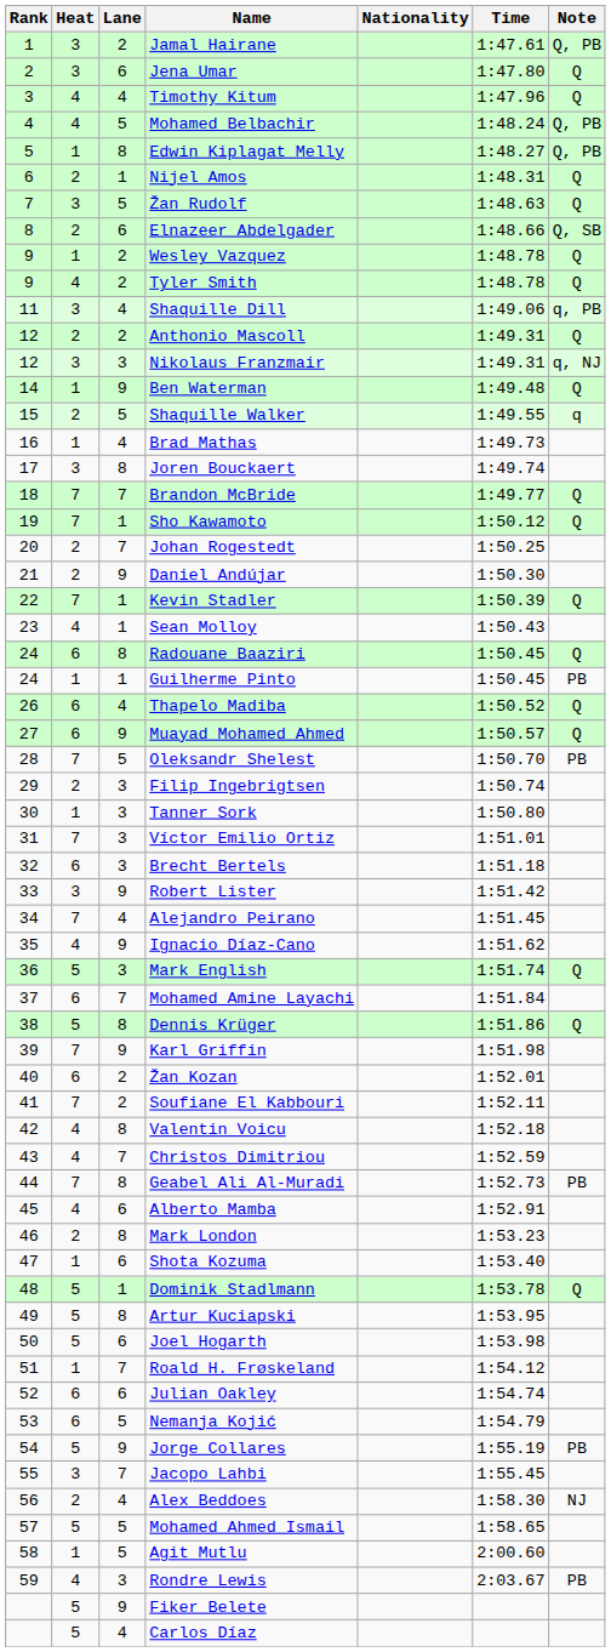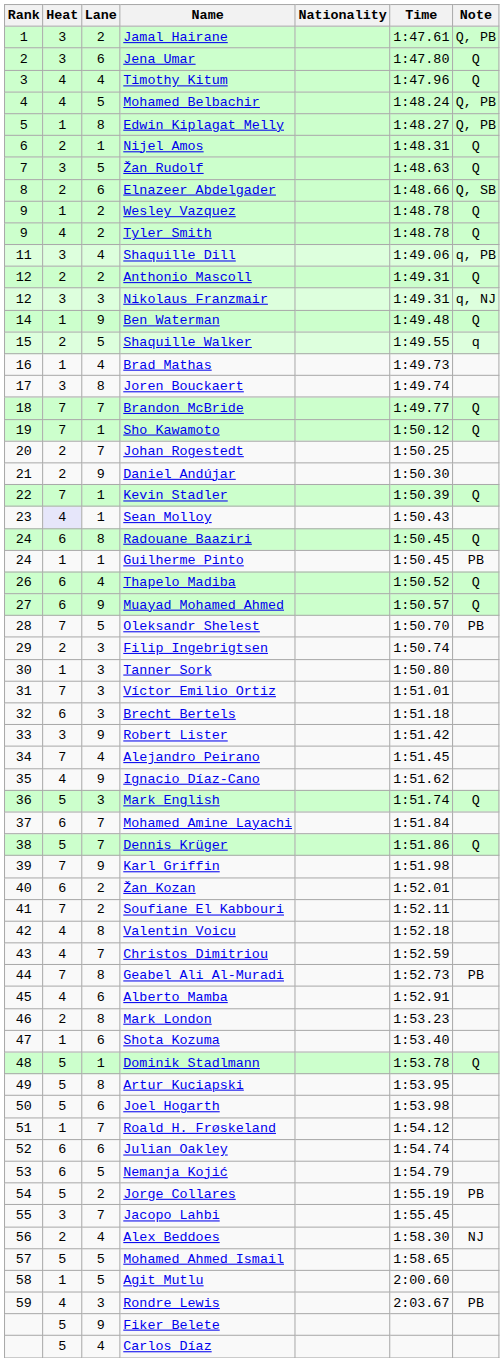 <table class="wikitable sortable" style="text-align:center">
 <tr>
 <th>Rank</th>
 <th>Heat</th>
 <th>Lane</th>
 <th>Name</th>
 <th>Nationality</th>
 <th>Time</th>
 <th>Note</th>
 </tr>
 <tr bgcolor=ccffcc>
 <td>1</td>
 <td>3</td>
 <td>2</td>
 <td align=left><a href='#'>Jamal Hairane</a></td>
 <td align=left></td>
 <td>1:47.61</td>
 <td>Q, PB</td>
 </tr>
 <tr bgcolor=ccffcc>
 <td>2</td>
 <td>3</td>
 <td>6</td>
 <td align=left><a href='#'>Jena Umar</a></td>
 <td align=left></td>
 <td>1:47.80</td>
 <td>Q</td>
 </tr>
 <tr bgcolor=ccffcc>
 <td>3</td>
 <td>4</td>
 <td>4</td>
 <td align=left><a href='#'>Timothy Kitum</a></td>
 <td align=left></td>
 <td>1:47.96</td>
 <td>Q</td>
 </tr>
 <tr bgcolor=ccffcc>
 <td>4</td>
 <td>4</td>
 <td>5</td>
 <td align=left><a href='#'>Mohamed Belbachir</a></td>
 <td align=left></td>
 <td>1:48.24</td>
 <td>Q, PB</td>
 </tr>
 <tr bgcolor=ccffcc>
 <td>5</td>
 <td>1</td>
 <td>8</td>
 <td align=left><a href='#'>Edwin Kiplagat Melly</a></td>
 <td align=left></td>
 <td>1:48.27</td>
 <td>Q, PB</td>
 </tr>
 <tr bgcolor=ccffcc>
 <td>6</td>
 <td>2</td>
 <td>1</td>
 <td align=left><a href='#'>Nijel Amos</a></td>
 <td align=left></td>
 <td>1:48.31</td>
 <td>Q</td>
 </tr>
 <tr bgcolor=ccffcc>
 <td>7</td>
 <td>3</td>
 <td>5</td>
 <td align=left><a href='#'>Žan Rudolf</a></td>
 <td align=left></td>
 <td>1:48.63</td>
 <td>Q</td>
 </tr>
 <tr bgcolor=ccffcc>
 <td>8</td>
 <td>2</td>
 <td>6</td>
 <td align=left><a href='#'>Elnazeer Abdelgader</a></td>
 <td align=left></td>
 <td>1:48.66</td>
 <td>Q, SB</td>
 </tr>
 <tr bgcolor=ccffcc>
 <td>9</td>
 <td>1</td>
 <td>2</td>
 <td align=left><a href='#'>Wesley Vazquez</a></td>
 <td align=left></td>
 <td>1:48.78</td>
 <td>Q</td>
 </tr>
 <tr bgcolor=ccffcc>
 <td>9</td>
 <td>4</td>
 <td>2</td>
 <td align=left><a href='#'>Tyler Smith</a></td>
 <td align=left></td>
 <td>1:48.78</td>
 <td>Q</td>
 </tr>
 <tr bgcolor=ddffdd>
 <td>11</td>
 <td>3</td>
 <td>4</td>
 <td align=left><a href='#'>Shaquille Dill</a></td>
 <td align=left></td>
 <td>1:49.06</td>
 <td>q, PB</td>
 </tr>
 <tr bgcolor=ccffcc>
 <td>12</td>
 <td>2</td>
 <td>2</td>
 <td align=left><a href='#'>Anthonio Mascoll</a></td>
 <td align=left></td>
 <td>1:49.31</td>
 <td>Q</td>
 </tr>
 <tr bgcolor=ddffdd>
 <td>12</td>
 <td>3</td>
 <td>3</td>
 <td align=left><a href='#'>Nikolaus Franzmair</a></td>
 <td align=left></td>
 <td>1:49.31</td>
 <td>q, NJ</td>
 </tr>
 <tr bgcolor=ccffcc>
 <td>14</td>
 <td>1</td>
 <td>9</td>
 <td align=left><a href='#'>Ben Waterman</a></td>
 <td align=left></td>
 <td>1:49.48</td>
 <td>Q</td>
 </tr>
 <tr bgcolor=ddffdd>
 <td>15</td>
 <td>2</td>
 <td>5</td>
 <td align=left><a href='#'>Shaquille Walker</a></td>
 <td align=left></td>
 <td>1:49.55</td>
 <td>q</td>
 </tr>
 <tr>
 <td>16</td>
 <td>1</td>
 <td>4</td>
 <td align=left><a href='#'>Brad Mathas</a></td>
 <td align=left></td>
 <td>1:49.73</td>
 <td></td>
 </tr>
 <tr>
 <td>17</td>
 <td>3</td>
 <td>8</td>
 <td align=left><a href='#'>Joren Bouckaert</a></td>
 <td align=left></td>
 <td>1:49.74</td>
 <td></td>
 </tr>
 <tr bgcolor=ccffcc>
 <td>18</td>
 <td>7</td>
 <td>7</td>
 <td align=left><a href='#'>Brandon McBride</a></td>
 <td align=left></td>
 <td>1:49.77</td>
 <td>Q</td>
 </tr>
 <tr bgcolor=ccffcc>
 <td>19</td>
 <td>7</td>
 <td>1</td>
 <td align=left><a href='#'>Sho Kawamoto</a></td>
 <td align=left></td>
 <td>1:50.12</td>
 <td>Q</td>
 </tr>
 <tr>
 <td>20</td>
 <td>2</td>
 <td>7</td>
 <td align=left><a href='#'>Johan Rogestedt</a></td>
 <td align=left></td>
 <td>1:50.25</td>
 <td></td>
 </tr>
 <tr>
 <td>21</td>
 <td>2</td>
 <td>9</td>
 <td align=left><a href='#'>Daniel Andújar</a></td>
 <td align=left></td>
 <td>1:50.30</td>
 <td></td>
 </tr>
 <tr bgcolor=ccffcc>
 <td>22</td>
 <td>7</td>
 <td>1</td>
 <td align=left><a href='#'>Kevin Stadler</a></td>
 <td align=left></td>
 <td>1:50.39</td>
 <td>Q</td>
 </tr>
 <tr>
 <td>23</td>
-<td>4</td>
+<td style="background: lavender;">4</td>
 <td>1</td>
 <td align=left><a href='#'>Sean Molloy</a></td>
 <td align=left></td>
 <td>1:50.43</td>
 <td></td>
 </tr>
 <tr bgcolor=ccffcc>
 <td>24</td>
 <td>6</td>
 <td>8</td>
 <td align=left><a href='#'>Radouane Baaziri</a></td>
 <td align=left></td>
 <td>1:50.45</td>
 <td>Q</td>
 </tr>
 <tr>
 <td>24</td>
 <td>1</td>
 <td>1</td>
 <td align=left><a href='#'>Guilherme Pinto</a></td>
 <td align=left></td>
 <td>1:50.45</td>
 <td>PB</td>
 </tr>
 <tr bgcolor=ccffcc>
 <td>26</td>
 <td>6</td>
 <td>4</td>
 <td align=left><a href='#'>Thapelo Madiba</a></td>
 <td align=left></td>
 <td>1:50.52</td>
 <td>Q</td>
 </tr>
 <tr bgcolor=ccffcc>
 <td>27</td>
 <td>6</td>
 <td>9</td>
 <td align=left><a href='#'>Muayad Mohamed Ahmed</a></td>
 <td align=left></td>
 <td>1:50.57</td>
 <td>Q</td>
 </tr>
 <tr>
 <td>28</td>
 <td>7</td>
 <td>5</td>
 <td align=left><a href='#'>Oleksandr Shelest</a></td>
 <td align=left></td>
 <td>1:50.70</td>
 <td>PB</td>
 </tr>
 <tr>
 <td>29</td>
 <td>2</td>
 <td>3</td>
 <td align=left><a href='#'>Filip Ingebrigtsen</a></td>
 <td align=left></td>
 <td>1:50.74</td>
 <td></td>
 </tr>
 <tr>
 <td>30</td>
 <td>1</td>
 <td>3</td>
 <td align=left><a href='#'>Tanner Sork</a></td>
 <td align=left></td>
 <td>1:50.80</td>
 <td></td>
 </tr>
 <tr>
 <td>31</td>
 <td>7</td>
 <td>3</td>
 <td align=left><a href='#'>Víctor Emilio Ortiz</a></td>
 <td align=left></td>
 <td>1:51.01</td>
 <td></td>
 </tr>
 <tr>
 <td>32</td>
 <td>6</td>
 <td>3</td>
 <td align=left><a href='#'>Brecht Bertels</a></td>
 <td align=left></td>
 <td>1:51.18</td>
 <td></td>
 </tr>
 <tr>
 <td>33</td>
 <td>3</td>
 <td>9</td>
 <td align=left><a href='#'>Robert Lister</a></td>
 <td align=left></td>
 <td>1:51.42</td>
 <td></td>
 </tr>
 <tr>
 <td>34</td>
 <td>7</td>
 <td>4</td>
 <td align=left><a href='#'>Alejandro Peirano</a></td>
 <td align=left></td>
 <td>1:51.45</td>
 <td></td>
 </tr>
 <tr>
 <td>35</td>
 <td>4</td>
 <td>9</td>
 <td align=left><a href='#'>Ignacio Díaz-Cano</a></td>
 <td align=left></td>
 <td>1:51.62</td>
 <td></td>
 </tr>
 <tr bgcolor=ccffcc>
 <td>36</td>
 <td>5</td>
 <td>3</td>
 <td align=left><a href='#'>Mark English</a></td>
 <td align=left></td>
 <td>1:51.74</td>
 <td>Q</td>
 </tr>
 <tr>
 <td>37</td>
 <td>6</td>
 <td>7</td>
 <td align=left><a href='#'>Mohamed Amine Layachi</a></td>
 <td align=left></td>
 <td>1:51.84</td>
 <td></td>
 </tr>
 <tr bgcolor=ccffcc>
 <td>38</td>
 <td>5</td>
-<td>8</td>
+<td>7</td>
 <td align=left><a href='#'>Dennis Krüger</a></td>
 <td align=left></td>
 <td>1:51.86</td>
 <td>Q</td>
 </tr>
 <tr>
 <td>39</td>
 <td>7</td>
 <td>9</td>
 <td align=left><a href='#'>Karl Griffin</a></td>
 <td align=left></td>
 <td>1:51.98</td>
 <td></td>
 </tr>
 <tr>
 <td>40</td>
 <td>6</td>
 <td>2</td>
 <td align=left><a href='#'>Žan Kozan</a></td>
 <td align=left></td>
 <td>1:52.01</td>
 <td></td>
 </tr>
 <tr>
 <td>41</td>
 <td>7</td>
 <td>2</td>
 <td align=left><a href='#'>Soufiane El Kabbouri</a></td>
 <td align=left></td>
 <td>1:52.11</td>
 <td></td>
 </tr>
 <tr>
 <td>42</td>
 <td>4</td>
 <td>8</td>
 <td align=left><a href='#'>Valentin Voicu</a></td>
 <td align=left></td>
 <td>1:52.18</td>
 <td></td>
 </tr>
 <tr>
 <td>43</td>
 <td>4</td>
 <td>7</td>
 <td align=left><a href='#'>Christos Dimitriou</a></td>
 <td align=left></td>
 <td>1:52.59</td>
 <td></td>
 </tr>
 <tr>
 <td>44</td>
 <td>7</td>
 <td>8</td>
 <td align=left><a href='#'>Geabel Ali Al-Muradi</a></td>
 <td align=left></td>
 <td>1:52.73</td>
 <td>PB</td>
 </tr>
 <tr>
 <td>45</td>
 <td>4</td>
 <td>6</td>
 <td align=left><a href='#'>Alberto Mamba</a></td>
 <td align=left></td>
 <td>1:52.91</td>
 <td></td>
 </tr>
 <tr>
 <td>46</td>
 <td>2</td>
 <td>8</td>
 <td align=left><a href='#'>Mark London</a></td>
 <td align=left></td>
 <td>1:53.23</td>
 <td></td>
 </tr>
 <tr>
 <td>47</td>
 <td>1</td>
 <td>6</td>
 <td align=left><a href='#'>Shota Kozuma</a></td>
 <td align=left></td>
 <td>1:53.40</td>
 <td></td>
 </tr>
 <tr bgcolor=ccffcc>
 <td>48</td>
 <td>5</td>
 <td>1</td>
 <td align=left><a href='#'>Dominik Stadlmann</a></td>
 <td align=left></td>
 <td>1:53.78</td>
 <td>Q</td>
 </tr>
 <tr>
 <td>49</td>
 <td>5</td>
 <td>8</td>
 <td align=left><a href='#'>Artur Kuciapski</a></td>
 <td align=left></td>
 <td>1:53.95</td>
 <td></td>
 </tr>
 <tr>
 <td>50</td>
 <td>5</td>
 <td>6</td>
 <td align=left><a href='#'>Joel Hogarth</a></td>
 <td align=left></td>
 <td>1:53.98</td>
 <td></td>
 </tr>
 <tr>
 <td>51</td>
 <td>1</td>
 <td>7</td>
 <td align=left><a href='#'>Roald H. Frøskeland</a></td>
 <td align=left></td>
 <td>1:54.12</td>
 <td></td>
 </tr>
 <tr>
 <td>52</td>
 <td>6</td>
 <td>6</td>
 <td align=left><a href='#'>Julian Oakley</a></td>
 <td align=left></td>
 <td>1:54.74</td>
 <td></td>
 </tr>
 <tr>
 <td>53</td>
 <td>6</td>
 <td>5</td>
 <td align=left><a href='#'>Nemanja Kojić</a></td>
 <td align=left></td>
 <td>1:54.79</td>
 <td></td>
 </tr>
 <tr>
 <td>54</td>
 <td>5</td>
-<td>9</td>
+<td>2</td>
 <td align=left><a href='#'>Jorge Collares</a></td>
 <td align=left></td>
 <td>1:55.19</td>
 <td>PB</td>
 </tr>
 <tr>
 <td>55</td>
 <td>3</td>
 <td>7</td>
 <td align=left><a href='#'>Jacopo Lahbi</a></td>
 <td align=left></td>
 <td>1:55.45</td>
 <td></td>
 </tr>
 <tr>
 <td>56</td>
 <td>2</td>
 <td>4</td>
 <td align=left><a href='#'>Alex Beddoes</a></td>
 <td align=left></td>
 <td>1:58.30</td>
 <td>NJ</td>
 </tr>
 <tr>
 <td>57</td>
 <td>5</td>
 <td>5</td>
 <td align=left><a href='#'>Mohamed Ahmed Ismail</a></td>
 <td align=left></td>
 <td>1:58.65</td>
 <td></td>
 </tr>
 <tr>
 <td>58</td>
 <td>1</td>
 <td>5</td>
 <td align=left><a href='#'>Agit Mutlu</a></td>
 <td align=left></td>
 <td>2:00.60</td>
 <td></td>
 </tr>
 <tr>
 <td>59</td>
 <td>4</td>
 <td>3</td>
 <td align=left><a href='#'>Rondre Lewis</a></td>
 <td align=left></td>
 <td>2:03.67</td>
 <td>PB</td>
 </tr>
 <tr>
 <td></td>
 <td>5</td>
 <td>9</td>
 <td align=left><a href='#'>Fiker Belete</a></td>
 <td align=left></td>
 <td></td>
 <td></td>
 </tr>
 <tr>
 <td></td>
 <td>5</td>
 <td>4</td>
 <td align=left><a href='#'>Carlos Díaz</a></td>
 <td align=left></td>
 <td></td>
 <td></td>
 </tr>
 </table>
